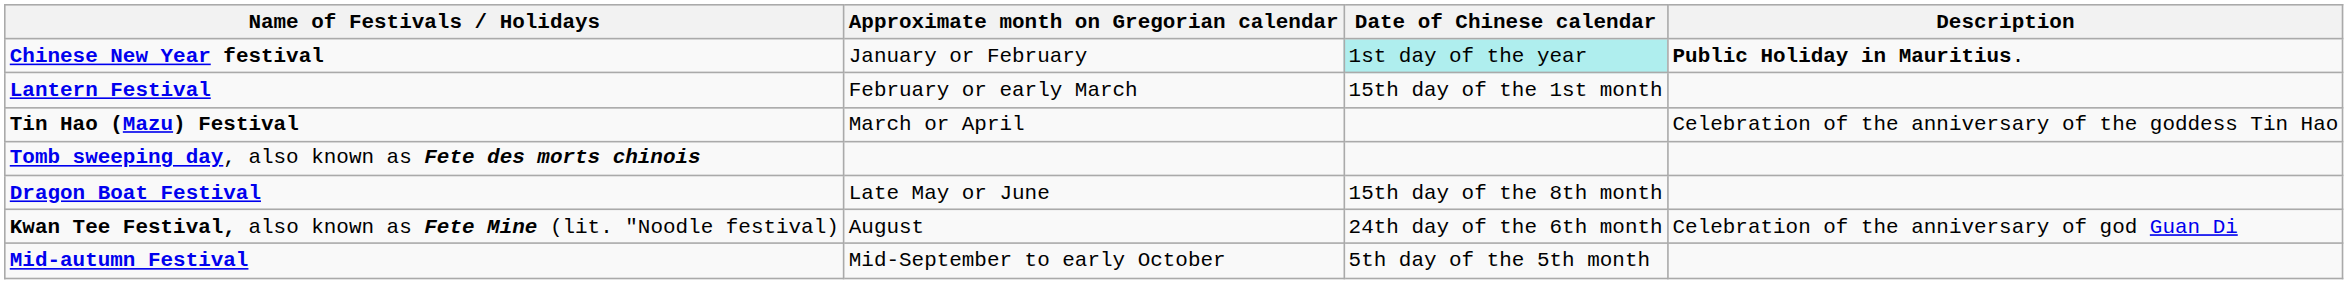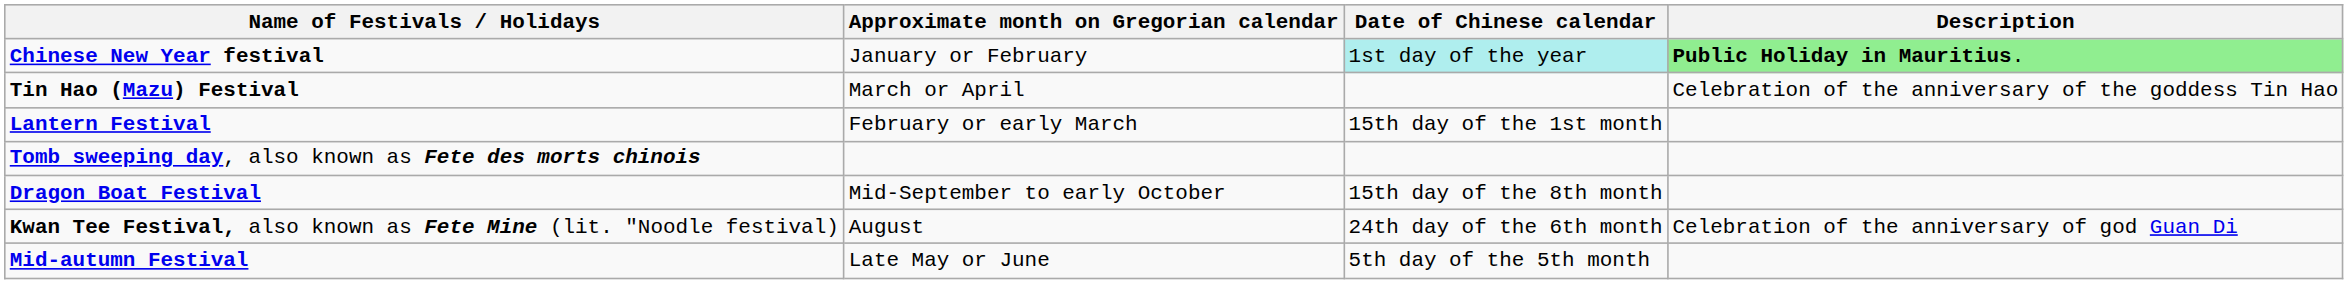 <table class="wikitable">
 <tr>
 <th>Name of Festivals / Holidays</th>
 <th>Approximate month on Gregorian calendar</th>
 <th>Date of Chinese calendar</th>
 <th>Description</th>
 </tr>
 <tr>
 <td><strong><a href='#'>Chinese New Year</a> festival</strong></td>
 <td>January or February</td>
 <td style="background: paleturquoise;">1st day of the year</td>
-<td><strong>Public Holiday in Mauritius</strong>.</td>
+<td style="background: lightgreen;"><strong>Public Holiday in Mauritius</strong>.</td>
+</tr>
+<tr>
+<td><strong>Tin Hao (<a href='#'>Mazu</a>) Festival</strong></td>
+<td>March or April</td>
+<td></td>
+<td>Celebration of the anniversary of the goddess Tin Hao</td>
 </tr>
 <tr>
 <td><strong><a href='#'>Lantern Festival</a></strong></td>
 <td>February or early March</td>
 <td>15th day of the 1st month</td>
 <td></td>
-</tr>
-<tr>
-<td><strong>Tin Hao (<a href='#'>Mazu</a>) Festival</strong></td>
-<td>March or April</td>
-<td></td>
-<td>Celebration of the anniversary of the goddess Tin Hao</td>
 </tr>
 <tr>
 <td><a href='#'><strong>Tomb sweeping day</strong></a>, also known as <strong><em>Fete des morts chinois</em></strong></td>
 <td></td>
 <td></td>
 <td></td>
 </tr>
 <tr>
 <td><strong><a href='#'>Dragon Boat Festival</a></strong></td>
-<td>Late May or June</td>
+<td>Mid-September to early October</td>
 <td>15th day of the 8th month</td>
 <td></td>
 </tr>
 <tr>
 <td><strong>Kwan Tee Festival,</strong> also known as <strong><em>Fete Mine</em></strong> (lit. "Noodle festival)</td>
 <td>August</td>
 <td>24th day of the 6th month</td>
 <td>Celebration of the anniversary of god <a href='#'>Guan Di</a></td>
 </tr>
 <tr>
 <td><strong><a href='#'>Mid-autumn Festival</a></strong></td>
-<td>Mid-September to early October</td>
+<td>Late May or June</td>
 <td>5th day of the 5th month</td>
 <td></td>
 </tr>
 </table>
